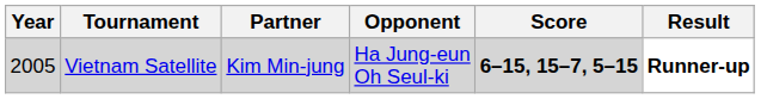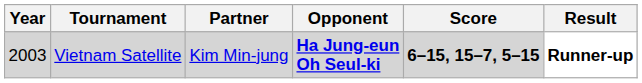 <table class="sortable wikitable" style="font-size: 90%;">
 <tr>
 <th>Year</th>
 <th>Tournament</th>
 <th>Partner</th>
 <th>Opponent</th>
 <th>Score</th>
 <th>Result</th>
 </tr>
 <tr style="background:#D5D5D5">
-<td align="center">2005</td>
+<td align="center">2003</td>
 <td align="left"><a href='#'>Vietnam Satellite</a></td>
 <td align="left"> <a href='#'>Kim Min-jung</a></td>
-<td align="left"> <a href='#'>Ha Jung-eun</a> <br>  <a href='#'>Oh Seul-ki</a></td>
+<td align="left"><strong> <a href='#'>Ha Jung-eun</a> <br>  <a href='#'>Oh Seul-ki</a></strong></td>
 <td align="left"><strong>6–15, 15–7, 5–15</strong></td>
 <td style="text-align:left; background:white"> <strong>Runner-up</strong></td>
 </tr>
 </table>
